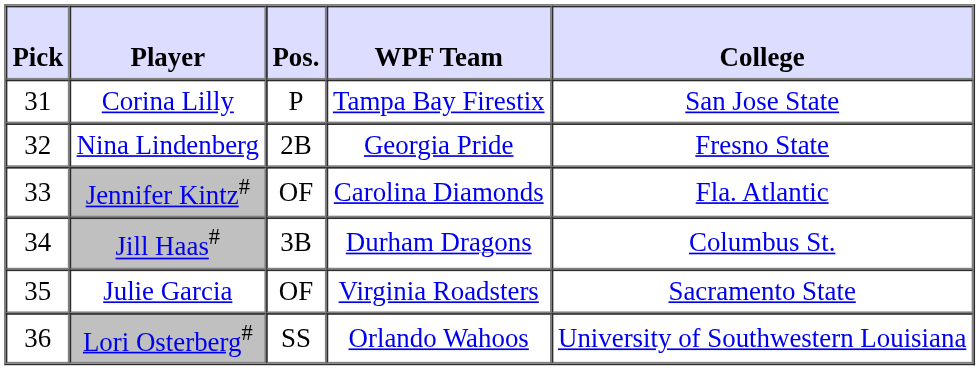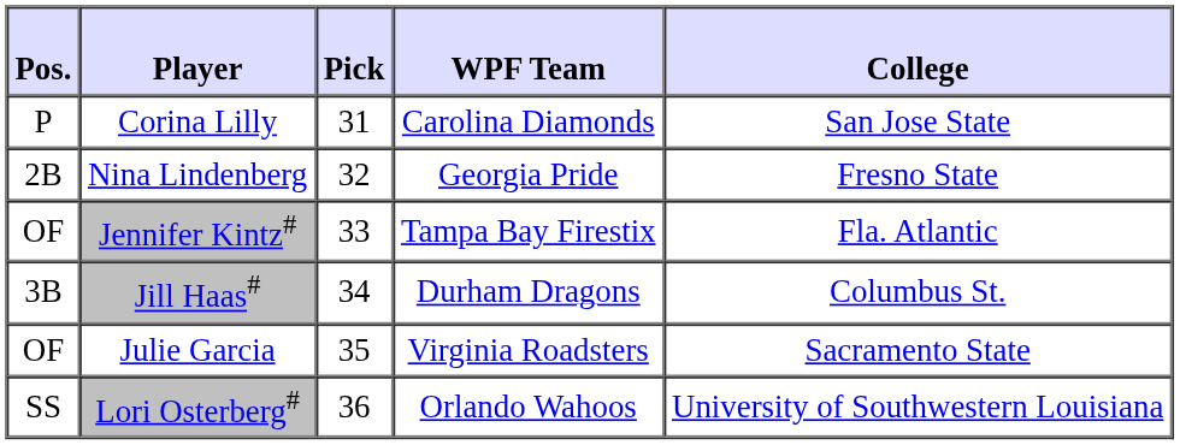 <table style="text-align: center" border="1" cellpadding="3" cellspacing="0">
 <tr>
+<th style="background:#ddf;"><br>Pos.</th>
+<th style="background:#ddf;"><br>Player</th>
 <th style="background:#ddf;"><br>Pick</th>
-<th style="background:#ddf;"><br>Player</th>
-<th style="background:#ddf;"><br>Pos.</th>
 <th style="background:#ddf;"><br>WPF Team</th>
 <th style="background:#ddf;"><br>College</th>
 </tr>
 <tr>
+<td>P</td>
+<td><a href='#'>Corina Lilly</a></td>
 <td>31</td>
-<td><a href='#'>Corina Lilly</a></td>
-<td>P</td>
-<td><a href='#'>Tampa Bay Firestix</a></td>
+<td><a href='#'>Carolina Diamonds</a></td>
 <td><a href='#'>San Jose State</a></td>
 </tr>
 <tr>
+<td>2B</td>
+<td><a href='#'>Nina Lindenberg</a></td>
 <td>32</td>
-<td><a href='#'>Nina Lindenberg</a></td>
-<td>2B</td>
 <td><a href='#'>Georgia Pride</a></td>
 <td><a href='#'>Fresno State</a></td>
 </tr>
 <tr>
+<td>OF</td>
+<td style="background:#C0C0C0;"><a href='#'>Jennifer Kintz</a><sup>#</sup></td>
 <td>33</td>
-<td style="background:#C0C0C0;"><a href='#'>Jennifer Kintz</a><sup>#</sup></td>
-<td>OF</td>
-<td><a href='#'>Carolina Diamonds</a></td>
+<td><a href='#'>Tampa Bay Firestix</a></td>
 <td><a href='#'>Fla. Atlantic</a></td>
 </tr>
 <tr>
+<td>3B</td>
+<td style="background:#C0C0C0;"><a href='#'>Jill Haas</a><sup>#</sup></td>
 <td>34</td>
-<td style="background:#C0C0C0;"><a href='#'>Jill Haas</a><sup>#</sup></td>
-<td>3B</td>
 <td><a href='#'>Durham Dragons</a></td>
 <td><a href='#'>Columbus St.</a></td>
 </tr>
 <tr>
+<td>OF</td>
+<td><a href='#'>Julie Garcia</a></td>
 <td>35</td>
-<td><a href='#'>Julie Garcia</a></td>
-<td>OF</td>
 <td><a href='#'>Virginia Roadsters</a></td>
 <td><a href='#'>Sacramento State</a></td>
 </tr>
 <tr>
+<td>SS</td>
+<td style="background:#C0C0C0;"><a href='#'>Lori Osterberg</a><sup>#</sup></td>
 <td>36</td>
-<td style="background:#C0C0C0;"><a href='#'>Lori Osterberg</a><sup>#</sup></td>
-<td>SS</td>
 <td><a href='#'>Orlando Wahoos</a></td>
 <td><a href='#'>University of Southwestern Louisiana </a></td>
 </tr>
 </table>
